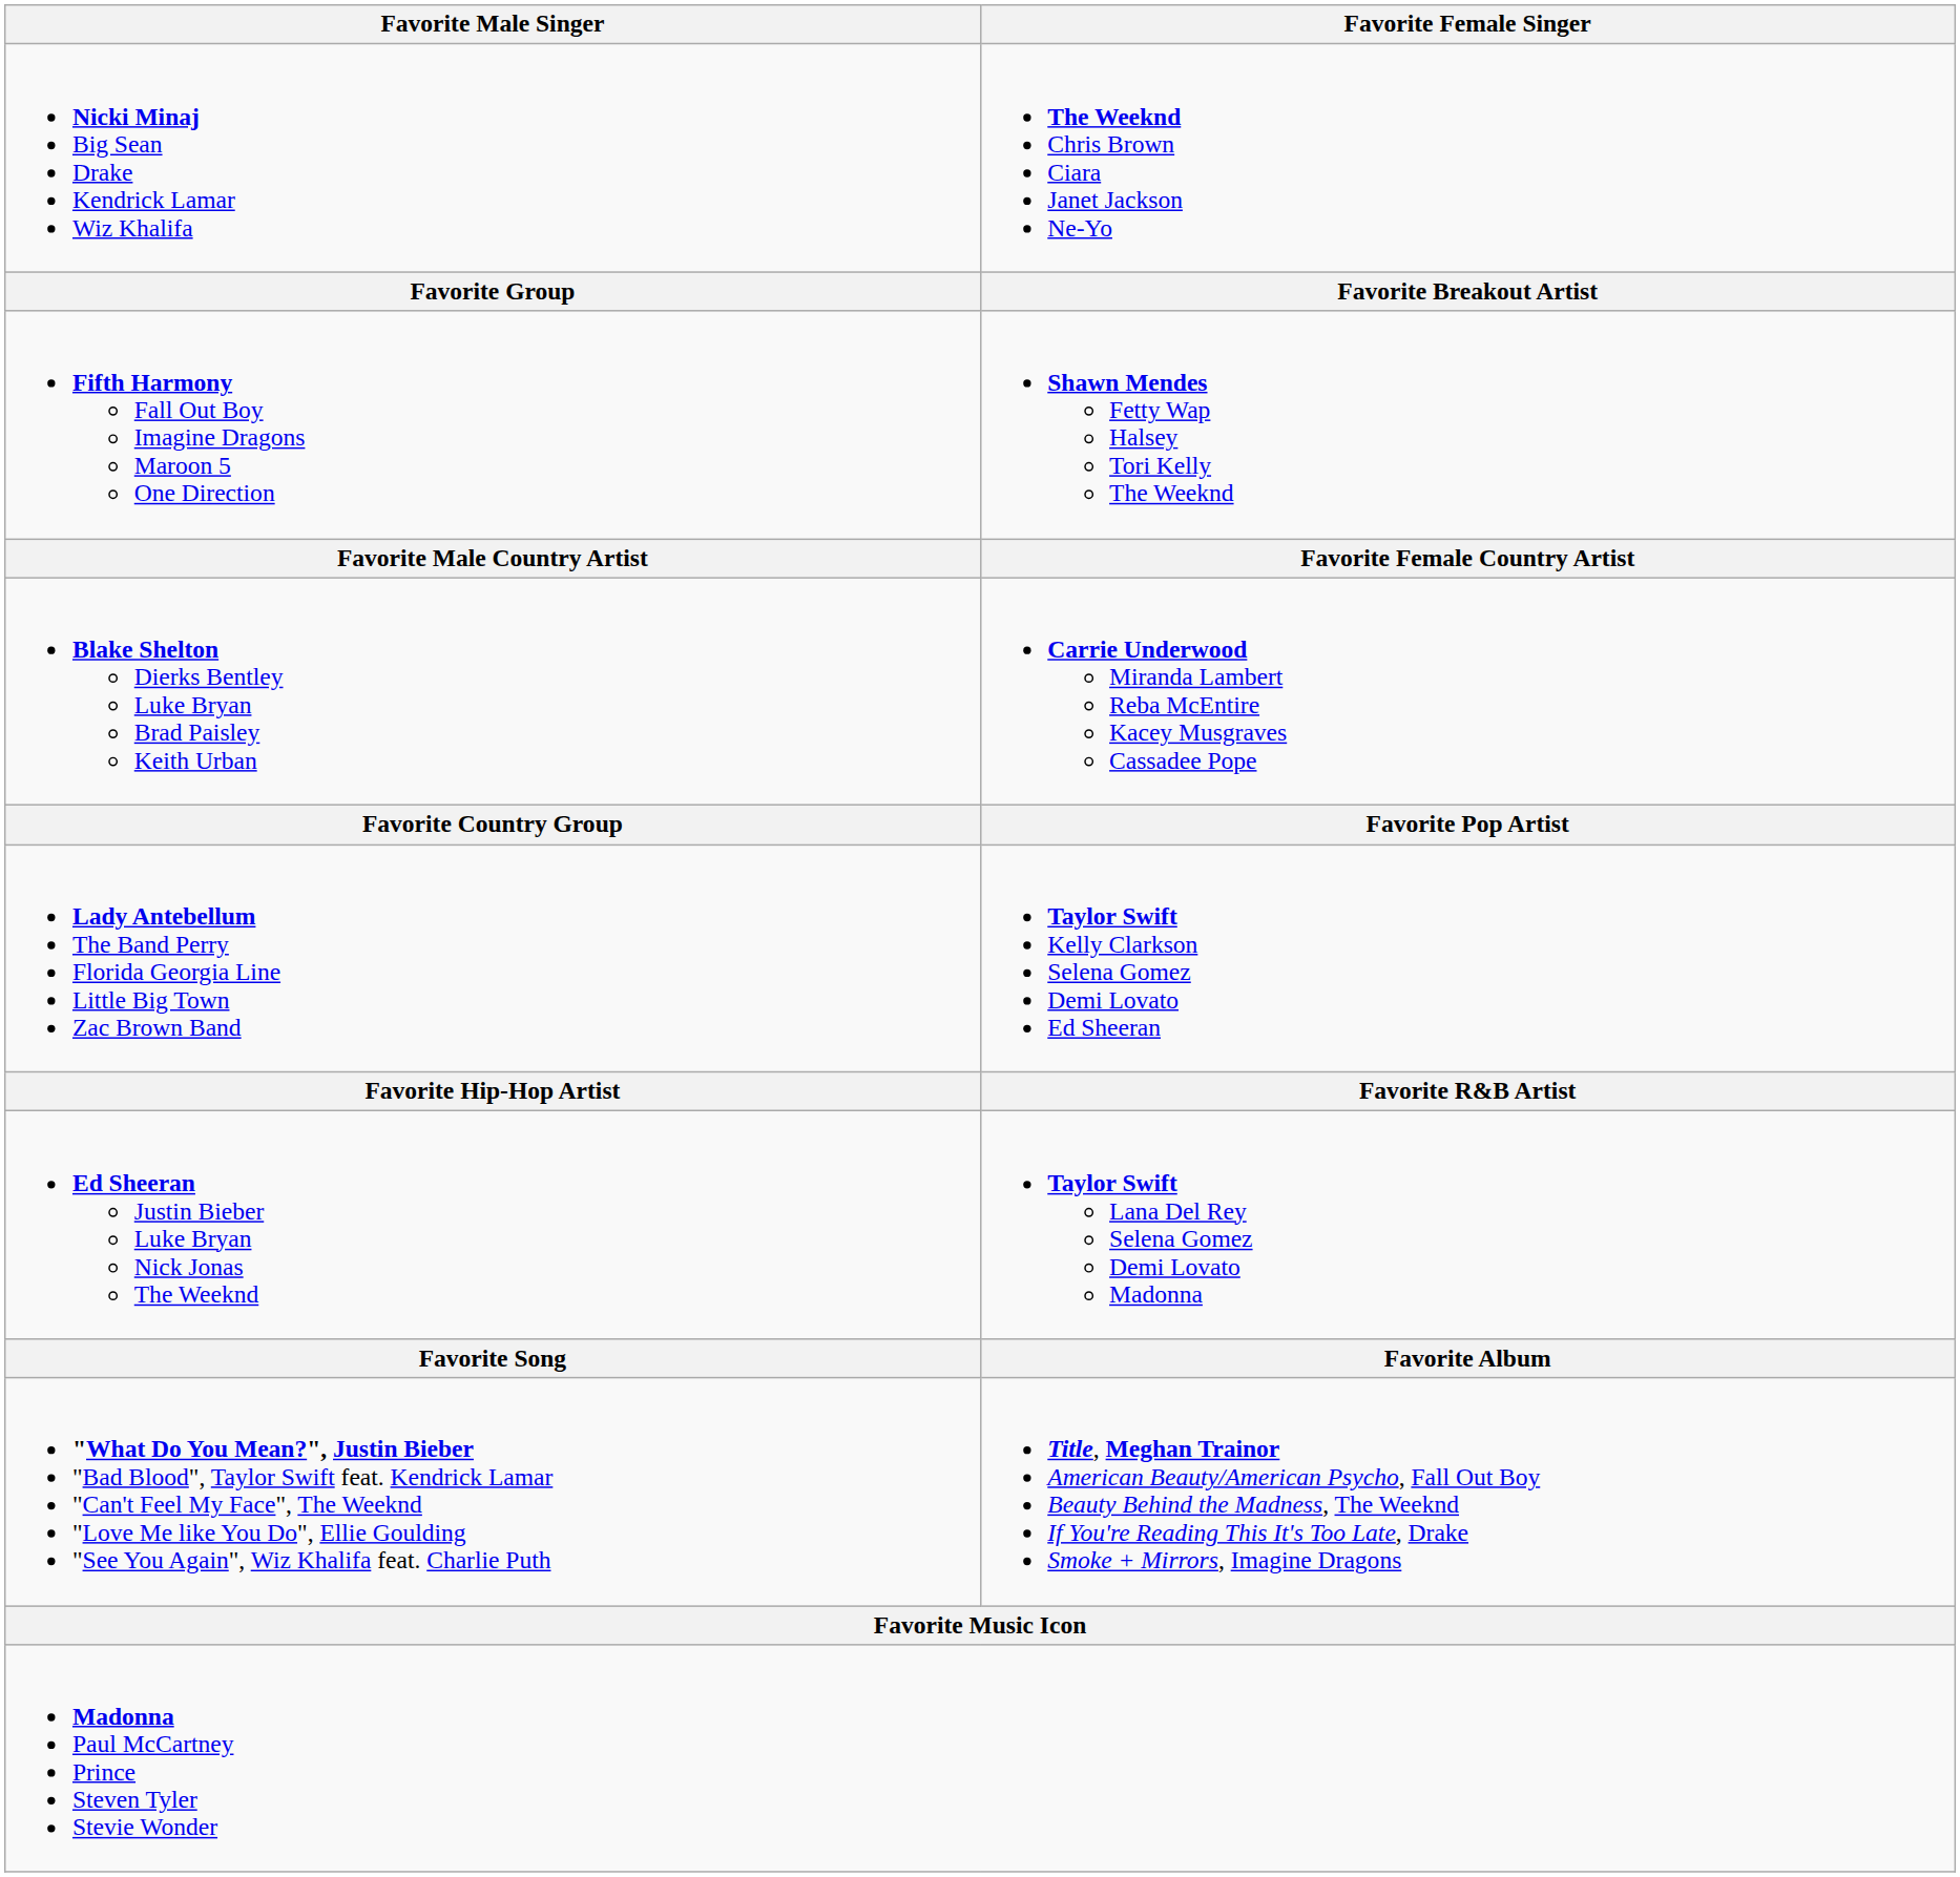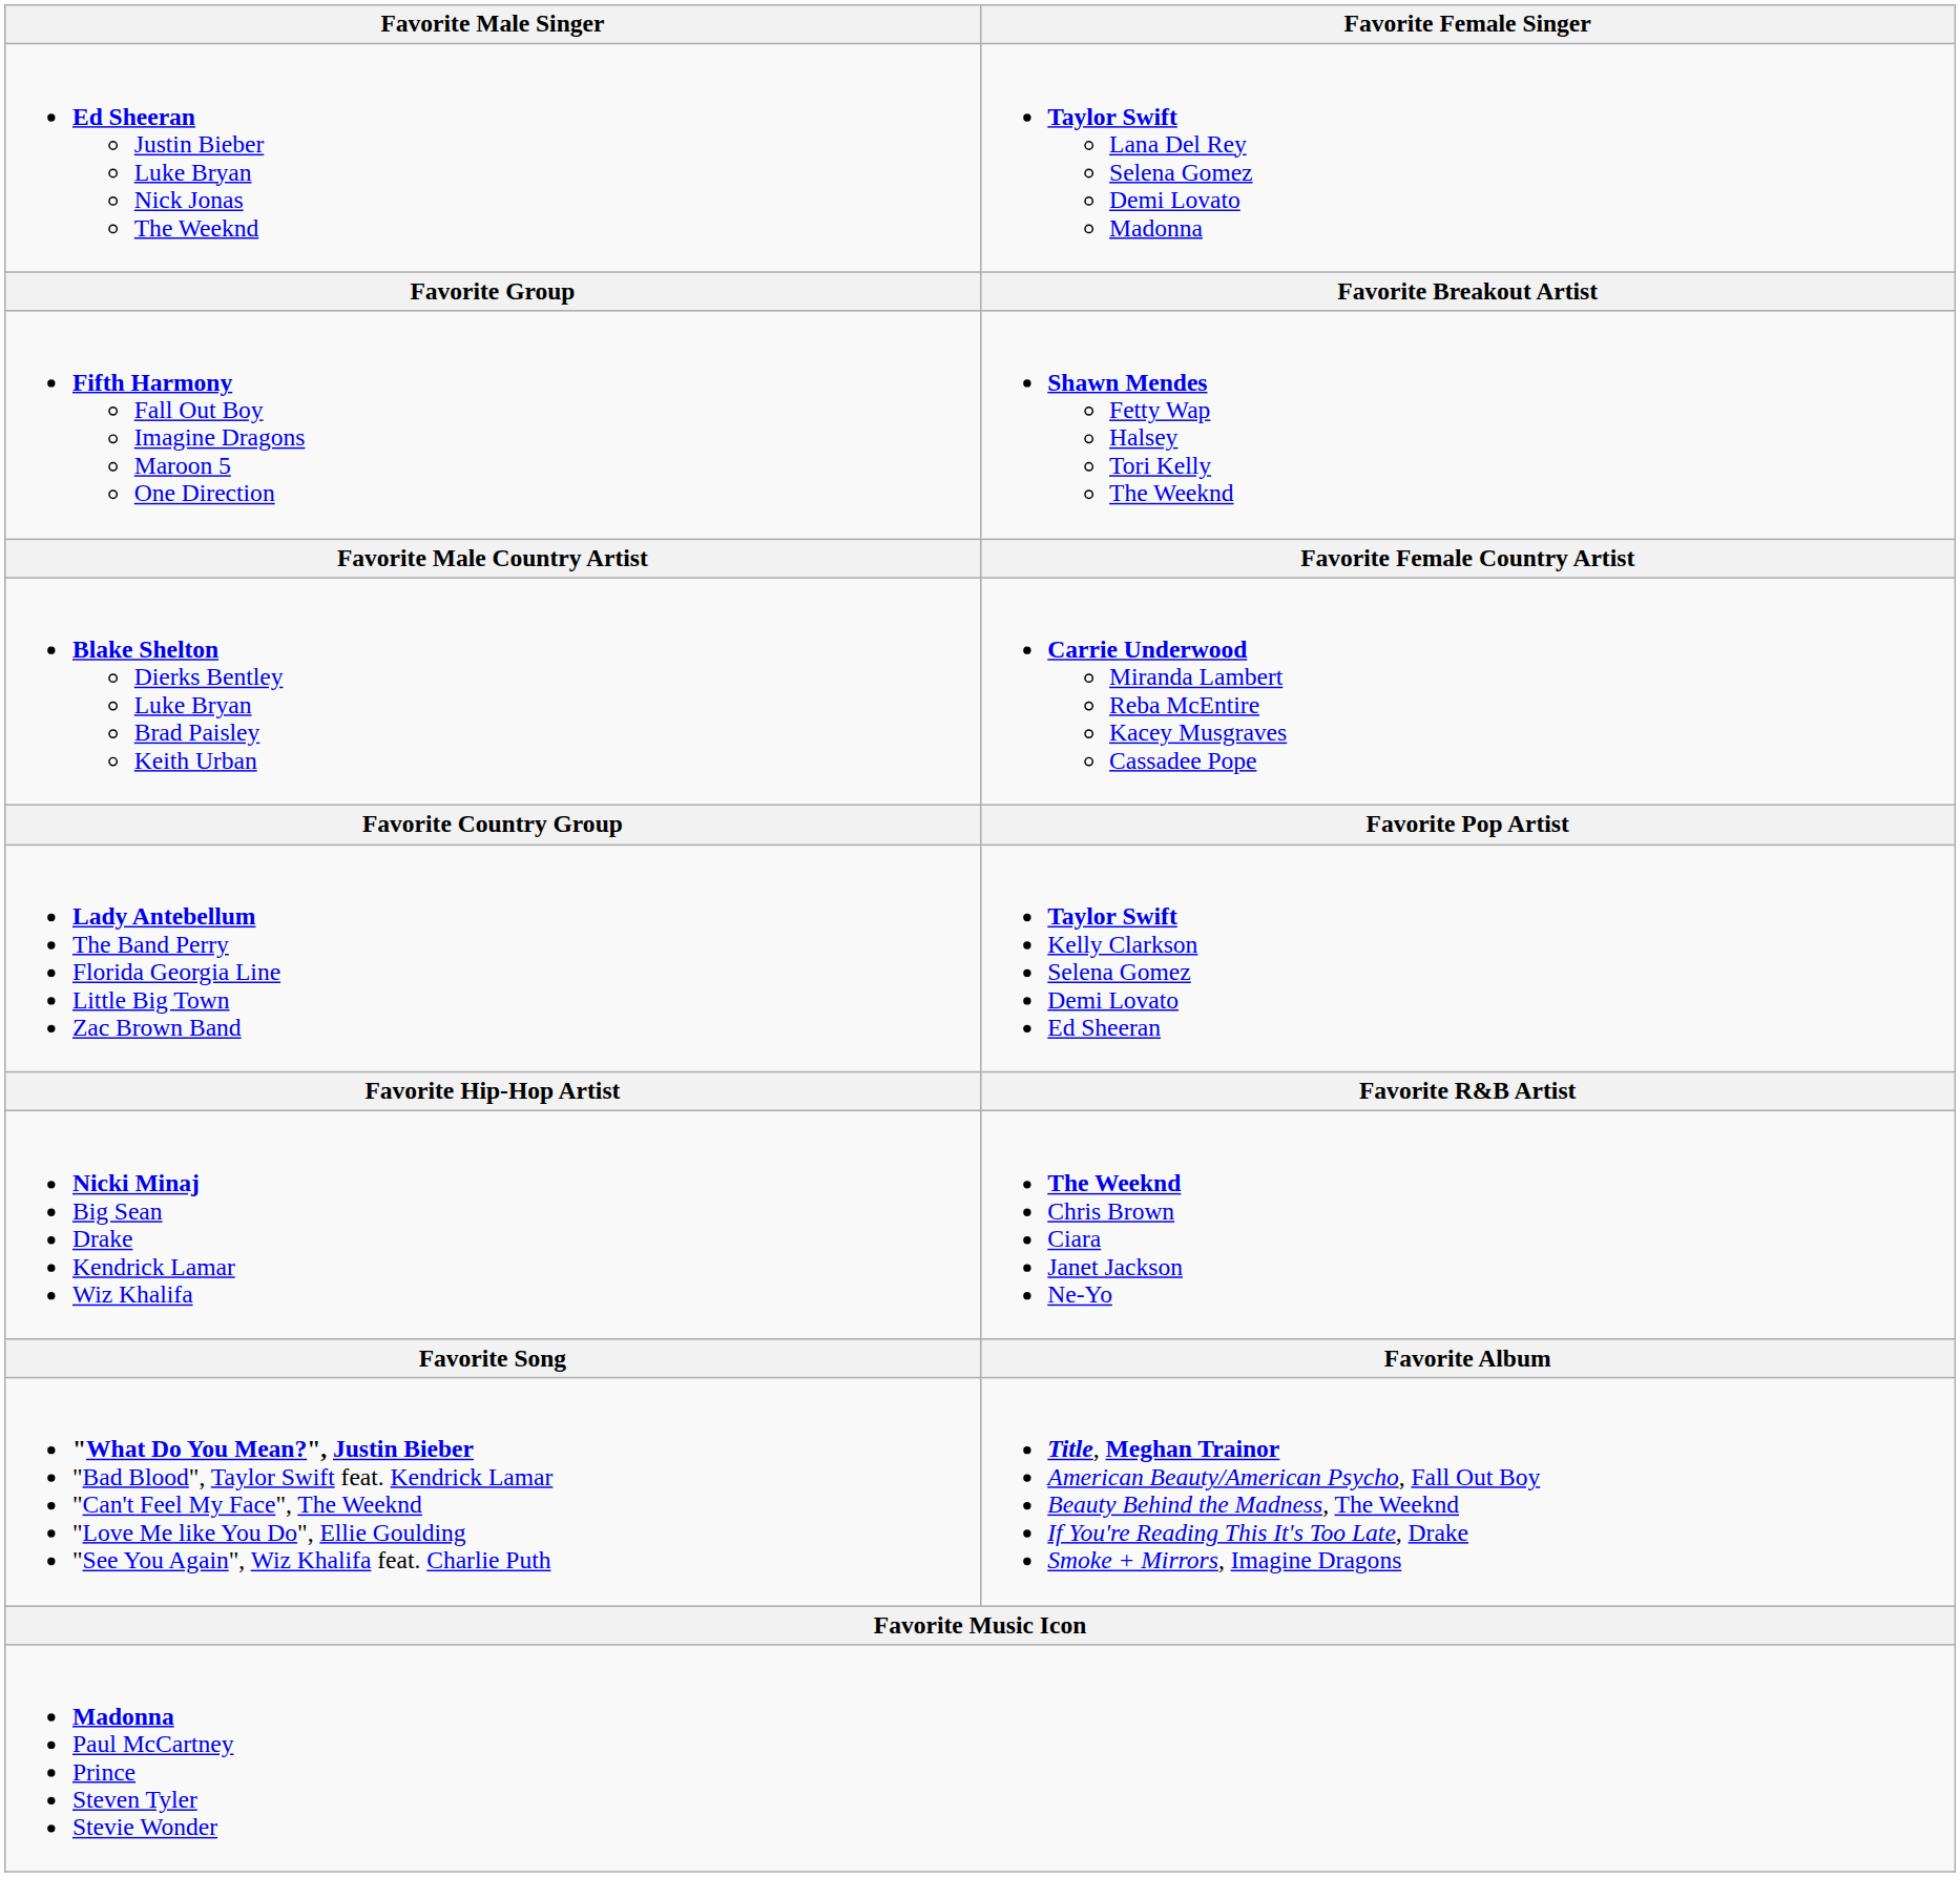 <table class="wikitable" style="width:100%;">
 <tr>
 <th width=50%>Favorite Male Singer</th>
 <th width=50%>Favorite Female Singer</th>
 </tr>
 <tr>
-<td valign="top"><br><ul><li><strong><a href='#'>Nicki Minaj</a></strong></li><li><a href='#'>Big Sean</a></li><li><a href='#'>Drake</a></li><li><a href='#'>Kendrick Lamar</a></li><li><a href='#'>Wiz Khalifa</a></li></ul></td>
-<td valign="top"><br><ul><li><strong><a href='#'>The Weeknd</a></strong></li><li><a href='#'>Chris Brown</a></li><li><a href='#'>Ciara</a></li><li><a href='#'>Janet Jackson</a></li><li><a href='#'>Ne-Yo</a></li></ul></td>
+<td valign="top"><br><ul><li><strong><a href='#'>Ed Sheeran</a></strong><ul><li><a href='#'>Justin Bieber</a></li><li><a href='#'>Luke Bryan</a></li><li><a href='#'>Nick Jonas</a></li><li><a href='#'>The Weeknd</a></li></ul></li></ul></td>
+<td valign="top"><br><ul><li><strong><a href='#'>Taylor Swift</a></strong><ul><li><a href='#'>Lana Del Rey</a></li><li><a href='#'>Selena Gomez</a></li><li><a href='#'>Demi Lovato</a></li><li><a href='#'>Madonna</a></li></ul></li></ul></td>
 </tr>
 <tr>
 <th>Favorite Group</th>
 <th>Favorite Breakout Artist</th>
 </tr>
 <tr>
 <td valign="top"><br><ul><li><strong><a href='#'>Fifth Harmony</a></strong><ul><li><a href='#'>Fall Out Boy</a></li><li><a href='#'>Imagine Dragons</a></li><li><a href='#'>Maroon 5</a></li><li><a href='#'>One Direction</a></li></ul></li></ul></td>
 <td valign="top"><br><ul><li><strong><a href='#'>Shawn Mendes</a></strong><ul><li><a href='#'>Fetty Wap</a></li><li><a href='#'>Halsey</a></li><li><a href='#'>Tori Kelly</a></li><li><a href='#'>The Weeknd</a></li></ul></li></ul></td>
 </tr>
 <tr>
 <th>Favorite Male Country Artist</th>
 <th>Favorite Female Country Artist</th>
 </tr>
 <tr>
 <td valign="top"><br><ul><li><strong><a href='#'>Blake Shelton</a></strong><ul><li><a href='#'>Dierks Bentley</a></li><li><a href='#'>Luke Bryan</a></li><li><a href='#'>Brad Paisley</a></li><li><a href='#'>Keith Urban</a></li></ul></li></ul></td>
 <td valign="top"><br><ul><li><strong><a href='#'>Carrie Underwood</a></strong><ul><li><a href='#'>Miranda Lambert</a></li><li><a href='#'>Reba McEntire</a></li><li><a href='#'>Kacey Musgraves</a></li><li><a href='#'>Cassadee Pope</a></li></ul></li></ul></td>
 </tr>
 <tr>
 <th>Favorite Country Group</th>
 <th>Favorite Pop Artist</th>
 </tr>
 <tr>
 <td valign="top"><br><ul><li><strong><a href='#'>Lady Antebellum</a></strong></li><li><a href='#'>The Band Perry</a></li><li><a href='#'>Florida Georgia Line</a></li><li><a href='#'>Little Big Town</a></li><li><a href='#'>Zac Brown Band</a></li></ul></td>
 <td valign="top"><br><ul><li><strong><a href='#'>Taylor Swift</a></strong></li><li><a href='#'>Kelly Clarkson</a></li><li><a href='#'>Selena Gomez</a></li><li><a href='#'>Demi Lovato</a></li><li><a href='#'>Ed Sheeran</a></li></ul></td>
 </tr>
 <tr>
 <th>Favorite Hip-Hop Artist</th>
 <th>Favorite R&B Artist</th>
 </tr>
 <tr>
-<td valign="top"><br><ul><li><strong><a href='#'>Ed Sheeran</a></strong><ul><li><a href='#'>Justin Bieber</a></li><li><a href='#'>Luke Bryan</a></li><li><a href='#'>Nick Jonas</a></li><li><a href='#'>The Weeknd</a></li></ul></li></ul></td>
-<td valign="top"><br><ul><li><strong><a href='#'>Taylor Swift</a></strong><ul><li><a href='#'>Lana Del Rey</a></li><li><a href='#'>Selena Gomez</a></li><li><a href='#'>Demi Lovato</a></li><li><a href='#'>Madonna</a></li></ul></li></ul></td>
+<td valign="top"><br><ul><li><strong><a href='#'>Nicki Minaj</a></strong></li><li><a href='#'>Big Sean</a></li><li><a href='#'>Drake</a></li><li><a href='#'>Kendrick Lamar</a></li><li><a href='#'>Wiz Khalifa</a></li></ul></td>
+<td valign="top"><br><ul><li><strong><a href='#'>The Weeknd</a></strong></li><li><a href='#'>Chris Brown</a></li><li><a href='#'>Ciara</a></li><li><a href='#'>Janet Jackson</a></li><li><a href='#'>Ne-Yo</a></li></ul></td>
 </tr>
 <tr>
 <th>Favorite Song</th>
 <th>Favorite Album</th>
 </tr>
 <tr>
 <td valign="top"><br><ul><li><strong>"<a href='#'>What Do You Mean?</a>", <a href='#'>Justin Bieber</a></strong></li><li>"<a href='#'>Bad Blood</a>", <a href='#'>Taylor Swift</a> feat. <a href='#'>Kendrick Lamar</a></li><li>"<a href='#'>Can't Feel My Face</a>", <a href='#'>The Weeknd</a></li><li>"<a href='#'>Love Me like You Do</a>", <a href='#'>Ellie Goulding</a></li><li>"<a href='#'>See You Again</a>", <a href='#'>Wiz Khalifa</a> feat. <a href='#'>Charlie Puth</a></li></ul></td>
 <td valign="top"><br><ul><li><strong><em><a href='#'>Title</a></em></strong>, <strong><a href='#'>Meghan Trainor</a></strong></li><li><em><a href='#'>American Beauty/American Psycho</a></em>, <a href='#'>Fall Out Boy</a></li><li><em><a href='#'>Beauty Behind the Madness</a></em>, <a href='#'>The Weeknd</a></li><li><em><a href='#'>If You're Reading This It's Too Late</a></em>, <a href='#'>Drake</a></li><li><em><a href='#'>Smoke + Mirrors</a></em>, <a href='#'>Imagine Dragons</a></li></ul></td>
 </tr>
 <tr>
 <th colspan="2">Favorite Music Icon</th>
 </tr>
 <tr>
 <td valign="top" colspan="2"><br><ul><li><strong><a href='#'>Madonna</a></strong></li><li><a href='#'>Paul McCartney</a></li><li><a href='#'>Prince</a></li><li><a href='#'>Steven Tyler</a></li><li><a href='#'>Stevie Wonder</a></li></ul></td>
 </tr>
 </table>
